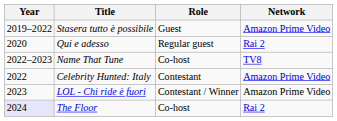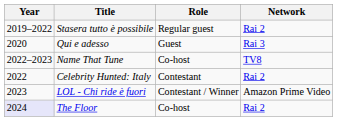 <table class="wikitable sortable">
 <tr>
 <th>Year</th>
 <th>Title</th>
 <th>Role</th>
 <th class="unsortable">Network</th>
 </tr>
 <tr>
 <td>2019–2022</td>
 <td><em>Stasera tutto è possibile</em></td>
-<td>Guest</td>
-<td><a href='#'>Amazon Prime Video</a></td>
+<td>Regular guest</td>
+<td><a href='#'>Rai 2</a></td>
 </tr>
 <tr>
 <td>2020</td>
 <td><em>Qui e adesso</em></td>
-<td>Regular guest</td>
-<td><a href='#'>Rai 2</a></td>
+<td>Guest</td>
+<td><a href='#'>Rai 3</a></td>
 </tr>
 <tr>
 <td>2022–2023</td>
 <td><em>Name That Tune</em></td>
 <td>Co-host</td>
 <td><a href='#'>TV8</a></td>
 </tr>
 <tr>
 <td>2022</td>
 <td><em>Celebrity Hunted: Italy</em></td>
 <td>Contestant</td>
-<td><a href='#'>Amazon Prime Video</a></td>
+<td><a href='#'>Rai 2</a></td>
 </tr>
 <tr>
 <td>2023</td>
 <td><em><a href='#'>LOL - Chi ride è fuori</a></em></td>
 <td>Contestant / Winner</td>
 <td>Amazon Prime Video</td>
 </tr>
 <tr>
 <td style="background: lavender;">2024</td>
 <td><em><a href='#'>The Floor</a></em></td>
 <td>Co-host</td>
 <td><a href='#'>Rai 2</a></td>
 </tr>
 </table>
